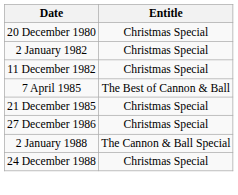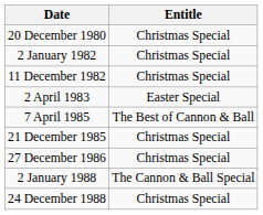 <table class="wikitable" style="text-align:center;">
 <tr>
 <th>Date</th>
 <th>Entitle</th>
 </tr>
 <tr>
 <td>20 December 1980</td>
 <td>Christmas Special</td>
 </tr>
 <tr>
 <td>2 January 1982</td>
 <td>Christmas Special</td>
 </tr>
 <tr>
 <td>11 December 1982</td>
 <td>Christmas Special</td>
+</tr>
+<tr>
+<td>2 April 1983</td>
+<td>Easter Special</td>
 </tr>
 <tr>
 <td>7 April 1985</td>
 <td>The Best of Cannon & Ball</td>
 </tr>
 <tr>
 <td>21 December 1985</td>
 <td>Christmas Special</td>
 </tr>
 <tr>
 <td>27 December 1986</td>
 <td>Christmas Special</td>
 </tr>
 <tr>
 <td>2 January 1988</td>
 <td>The Cannon & Ball Special</td>
 </tr>
 <tr>
 <td>24 December 1988</td>
 <td>Christmas Special</td>
 </tr>
 </table>
